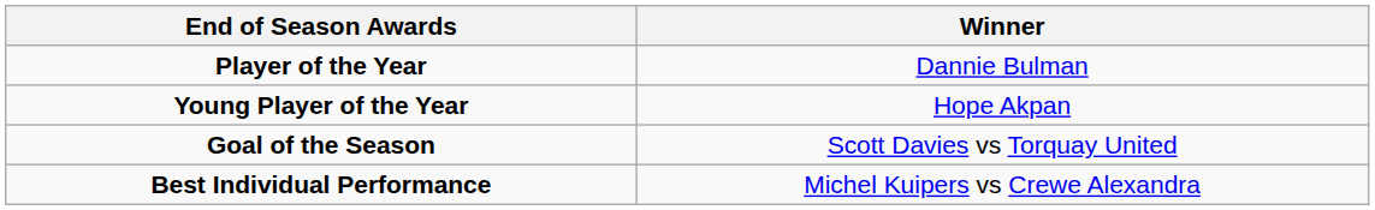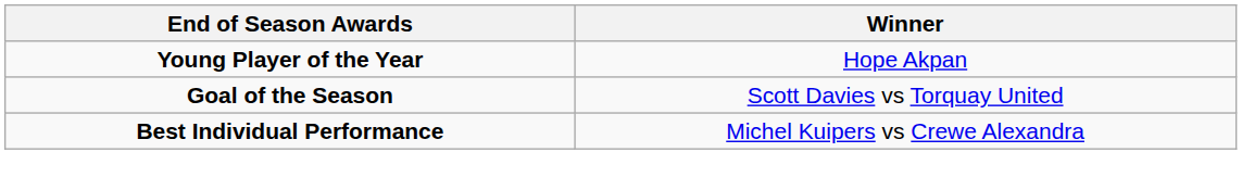 <table class="wikitable" style="text-align:center; font-size:95%;width:65%; text-align:left">
 <tr>
 <th>End of Season Awards</th>
 <th>Winner</th>
-</tr>
-<tr --->
-<td align="center"><strong>Player of the Year</strong></td>
-<td align="center"><a href='#'>Dannie Bulman</a></td>
 </tr>
 <tr --->
 <td align="center"><strong>Young Player of the Year</strong></td>
 <td align="center"><a href='#'>Hope Akpan</a></td>
 </tr>
 <tr --->
 <td align="center"><strong>Goal of the Season</strong></td>
 <td align="center"><a href='#'>Scott Davies</a> vs <a href='#'>Torquay United</a></td>
 </tr>
 <tr --->
 <td align="center"><strong>Best Individual Performance</strong></td>
 <td align="center"><a href='#'>Michel Kuipers</a> vs <a href='#'>Crewe Alexandra</a></td>
 </tr>
 </table>
